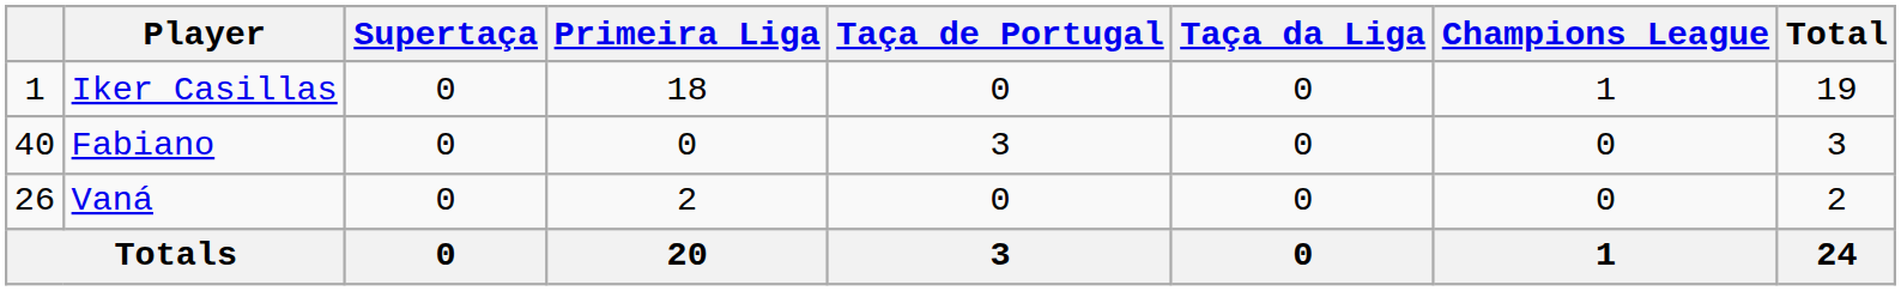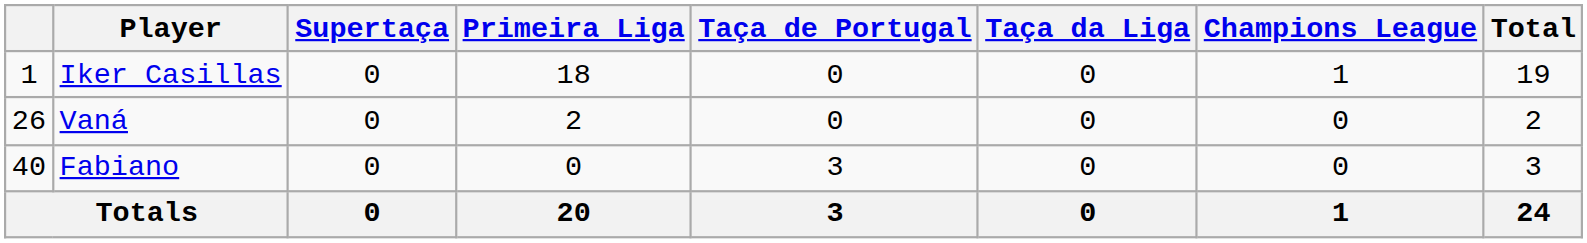 <table class="wikitable" style="text-align:center;">
 <tr>
 <th></th>
 <th>Player</th>
 <th><a href='#'>Supertaça</a></th>
 <th><a href='#'>Primeira Liga</a></th>
 <th><a href='#'>Taça de Portugal</a></th>
 <th><a href='#'>Taça da Liga</a></th>
 <th><a href='#'>Champions League</a></th>
 <th>Total</th>
 </tr>
 <tr>
 <td>1</td>
 <td align=left> <a href='#'>Iker Casillas</a></td>
 <td>0</td>
 <td>18</td>
 <td>0</td>
 <td>0</td>
 <td>1</td>
 <td>19</td>
 </tr>
 <tr>
+<td>26</td>
+<td align=left> <a href='#'>Vaná</a></td>
+<td>0</td>
+<td>2</td>
+<td>0</td>
+<td>0</td>
+<td>0</td>
+<td>2</td>
+</tr>
+<tr>
 <td>40</td>
 <td align=left> <a href='#'>Fabiano</a></td>
 <td>0</td>
 <td>0</td>
 <td>3</td>
 <td>0</td>
 <td>0</td>
 <td>3</td>
-</tr>
-<tr>
-<td>26</td>
-<td align=left> <a href='#'>Vaná</a></td>
-<td>0</td>
-<td>2</td>
-<td>0</td>
-<td>0</td>
-<td>0</td>
-<td>2</td>
 </tr>
 <tr>
 <th colspan=2>Totals</th>
 <th>0</th>
 <th>20</th>
 <th>3</th>
 <th>0</th>
 <th>1</th>
 <th>24</th>
 </tr>
 </table>
